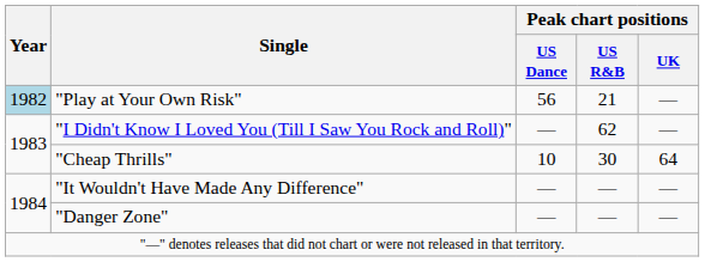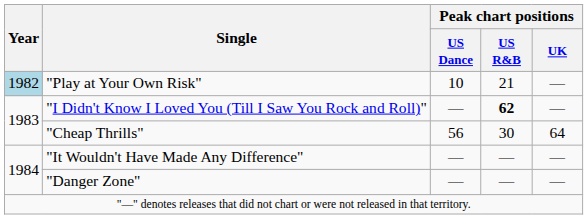 <table class="wikitable">
 <tr>
 <th scope="col" rowspan="2">Year</th>
 <th scope="col" rowspan="2">Single</th>
 <th scope="col" colspan="3">Peak chart positions</th>
 </tr>
 <tr>
 <th style="width:45px;"><small><a href='#'>US Dance</a></small><br></th>
 <th style="width:45px;"><small><a href='#'>US R&B</a></small><br></th>
 <th style="width:45px;"><small><a href='#'>UK</a></small><br></th>
 </tr>
 <tr>
 <td style="background: lightblue;">1982</td>
 <td>"Play at Your Own Risk"</td>
-<td align=center>56</td>
+<td align=center>10</td>
 <td align=center>21</td>
 <td align=center>―</td>
 </tr>
 <tr>
 <td rowspan="2">1983</td>
 <td>"<a href='#'>I Didn't Know I Loved You (Till I Saw You Rock and Roll)</a>"</td>
 <td align=center>―</td>
-<td align=center>62</td>
+<td align=center><strong>62</strong></td>
 <td align=center>―</td>
 </tr>
 <tr>
 <td>"Cheap Thrills"</td>
-<td align=center>10</td>
+<td align=center>56</td>
 <td align=center>30</td>
 <td align=center>64</td>
 </tr>
 <tr>
 <td rowspan="2">1984</td>
 <td>"It Wouldn't Have Made Any Difference"</td>
 <td align=center>―</td>
 <td align=center>―</td>
 <td align=center>―</td>
 </tr>
 <tr>
 <td>"Danger Zone"</td>
 <td align=center>―</td>
 <td align=center>―</td>
 <td align=center>―</td>
 </tr>
 <tr>
 <td colspan="6" style="text-align:center; font-size:9pt;">"—" denotes releases that did not chart or were not released in that territory.</td>
 </tr>
 </table>
